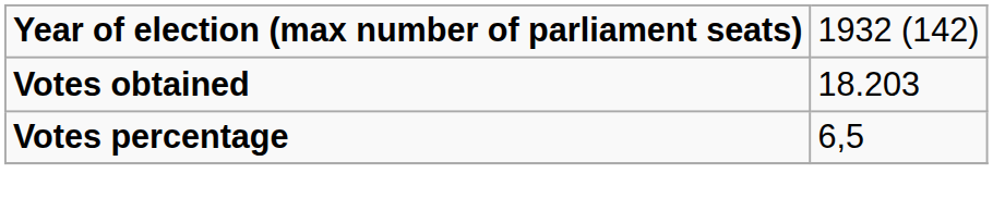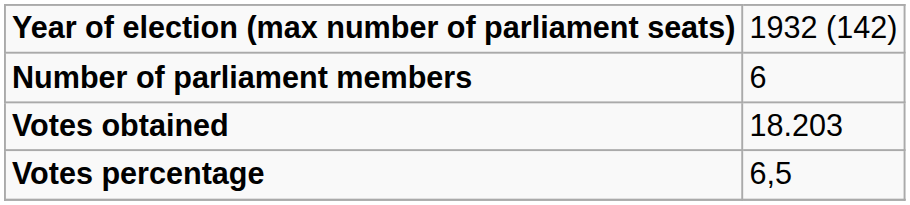 <table class="wikitable" align="center">
 <tr>
 <td><strong>Year of election (max number of parliament seats)</strong></td>
 <td>1932 (142)</td>
+</tr>
+<tr --->
+<td><strong>Number of parliament members</strong></td>
+<td>6</td>
 </tr>
 <tr --->
 <td><strong>Votes obtained</strong></td>
 <td>18.203</td>
 </tr>
 <tr --->
 <td><strong>Votes percentage</strong></td>
 <td>6,5</td>
 </tr>
 <tr --->
 </tr>
 </table>
